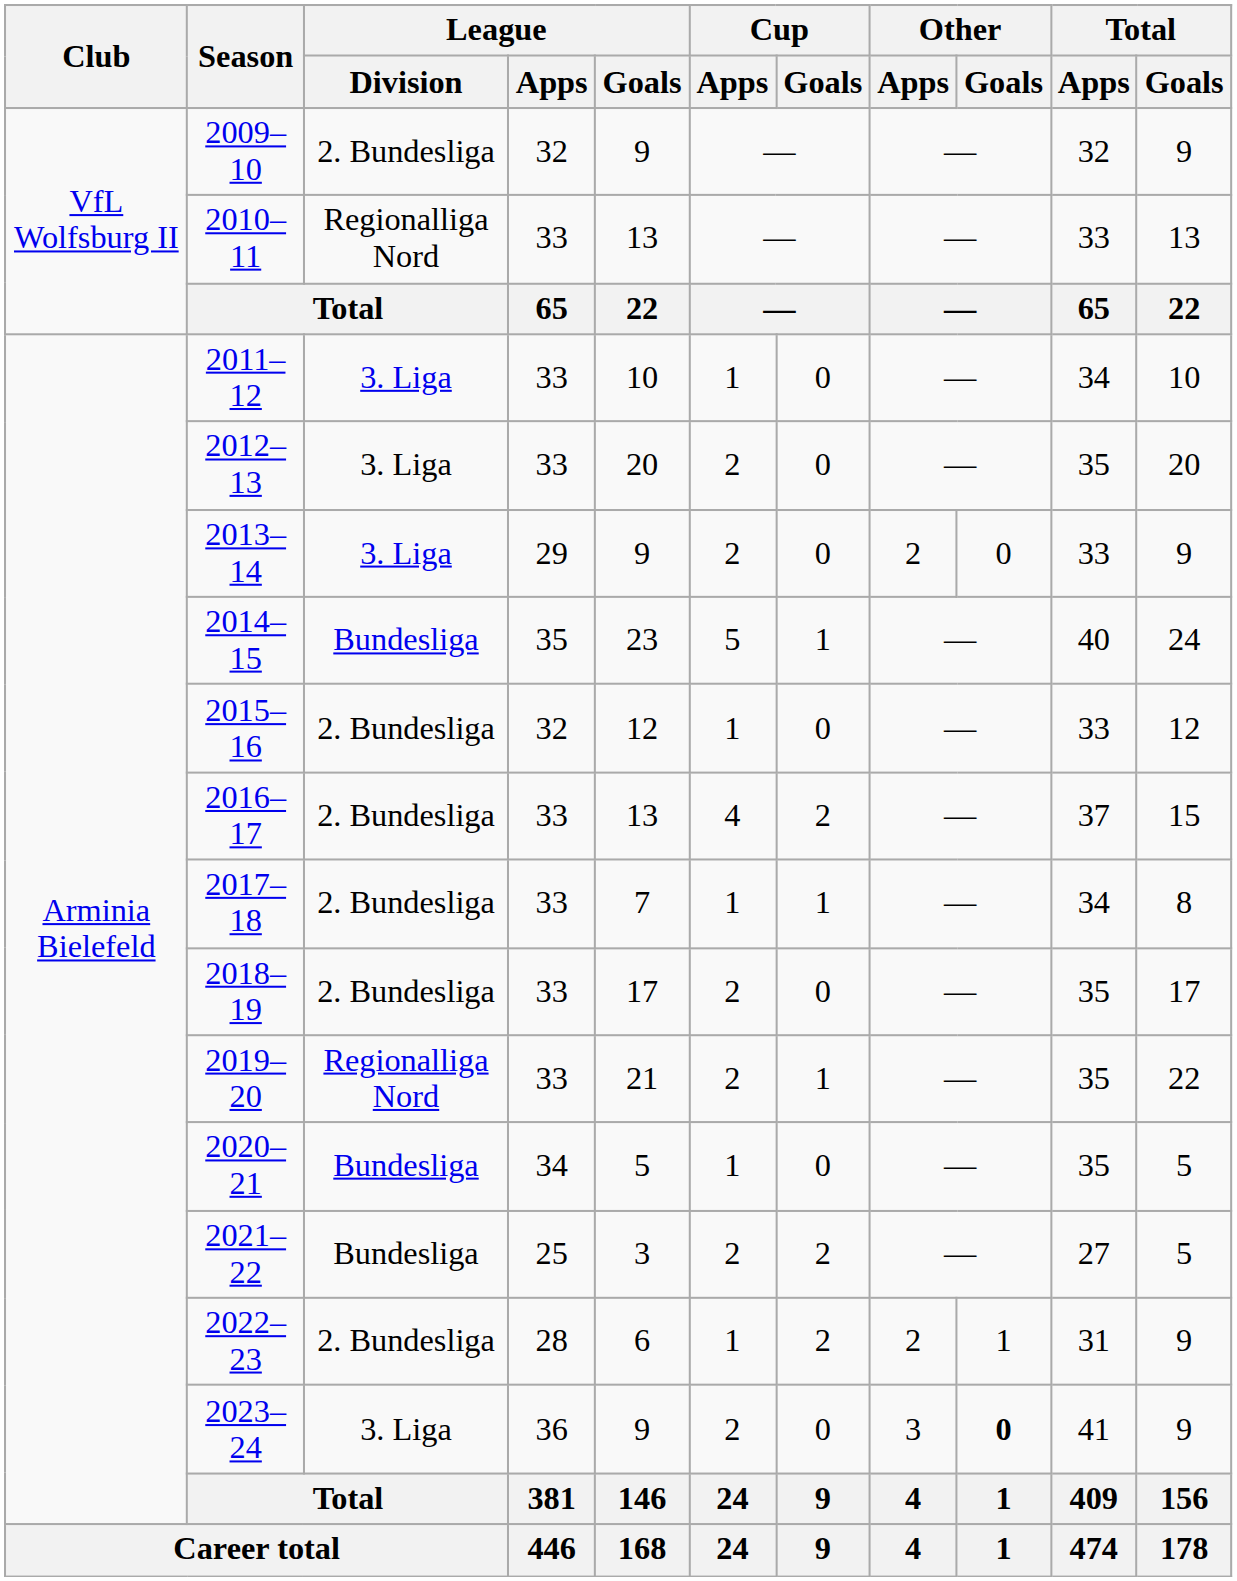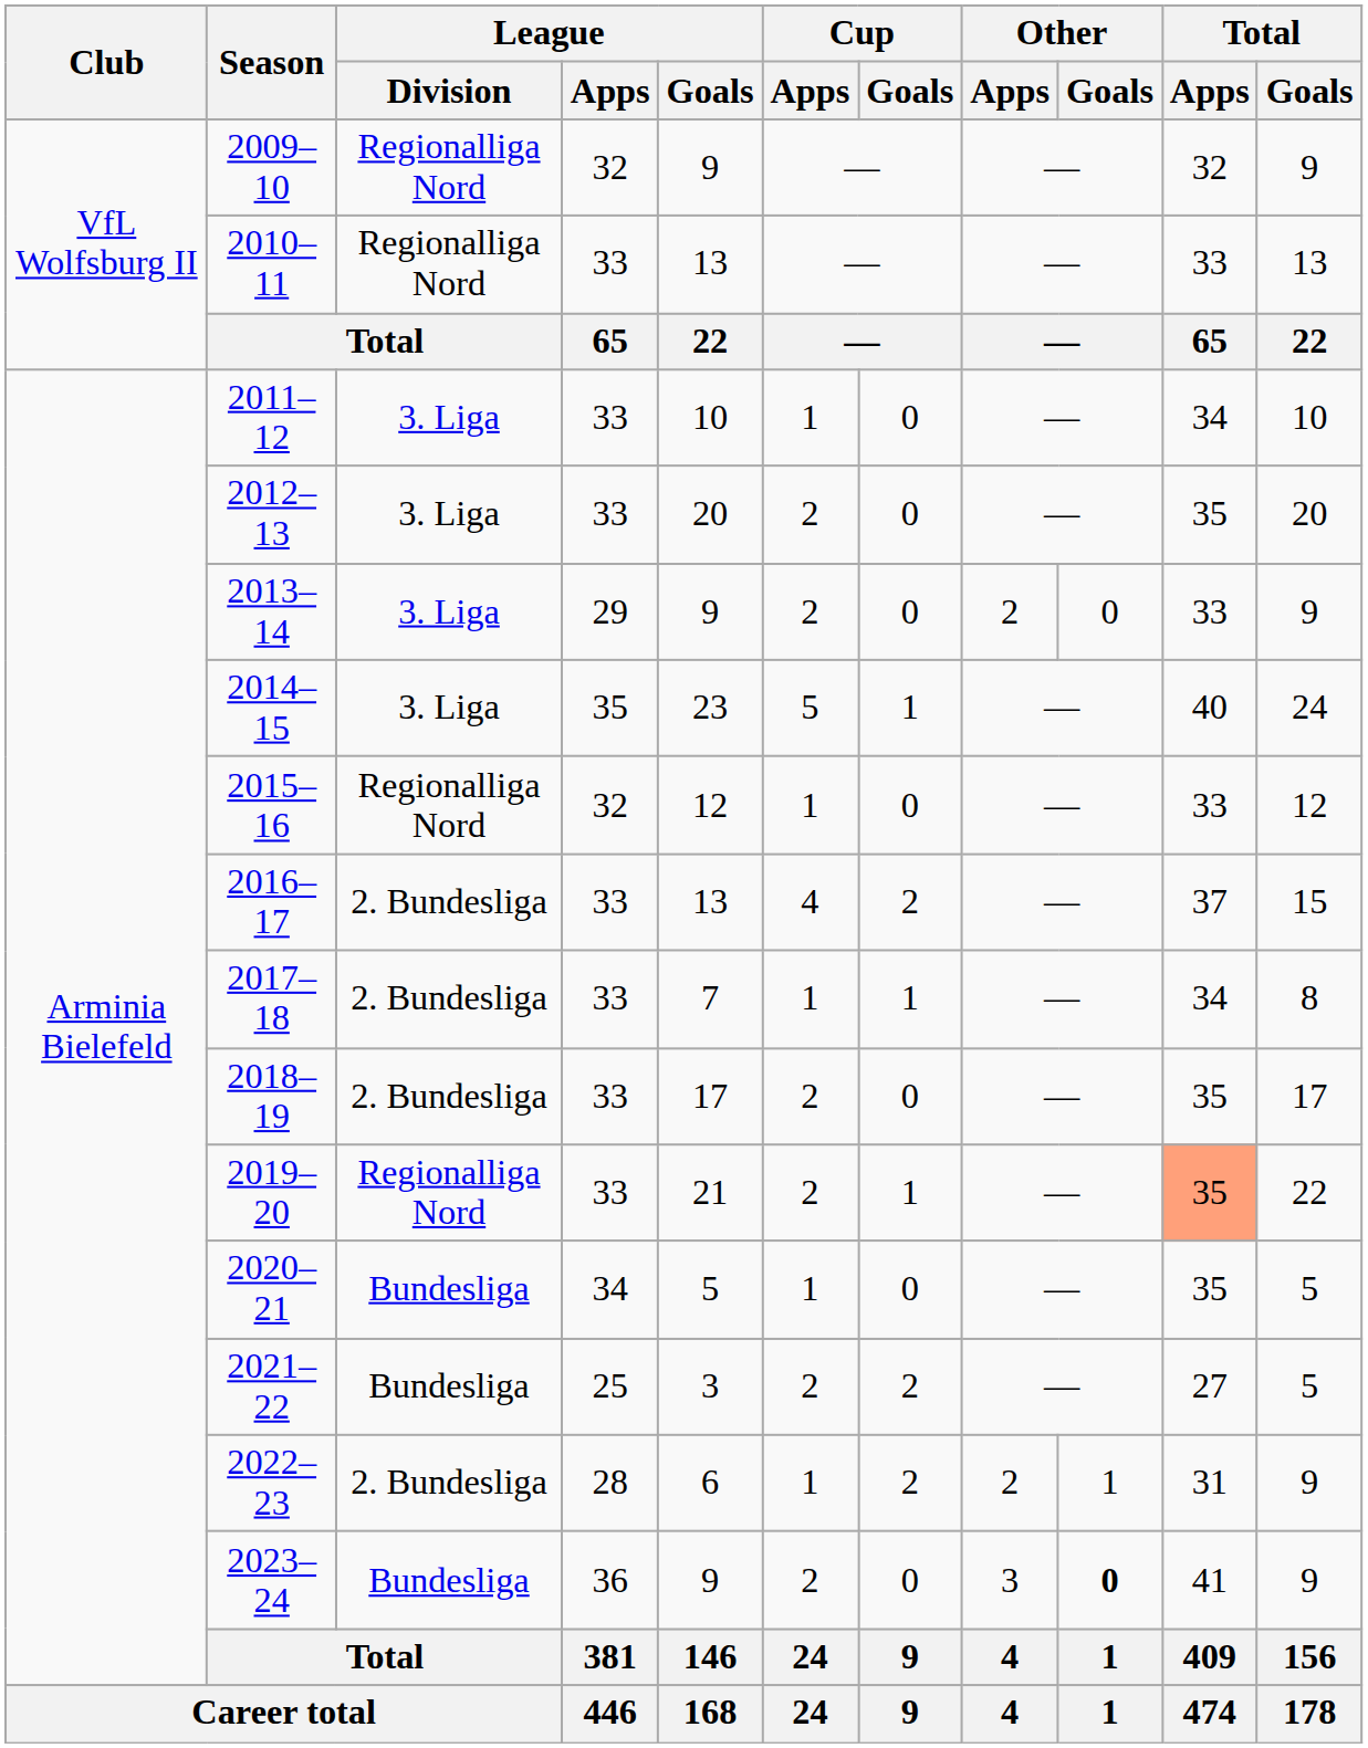 <table class="wikitable" style="text-align:center">
 <tr>
 <th rowspan="2">Club</th>
 <th rowspan="2">Season</th>
 <th colspan="3">League</th>
 <th colspan="2">Cup</th>
 <th colspan="2">Other</th>
 <th colspan="2">Total</th>
 </tr>
 <tr>
 <th>Division</th>
 <th>Apps</th>
 <th>Goals</th>
 <th>Apps</th>
 <th>Goals</th>
 <th>Apps</th>
 <th>Goals</th>
 <th>Apps</th>
 <th>Goals</th>
 </tr>
 <tr>
 <td rowspan="3"><a href='#'>VfL Wolfsburg II</a></td>
 <td><a href='#'>2009–10</a></td>
-<td>2. Bundesliga</td>
+<td><a href='#'>Regionalliga Nord</a></td>
 <td>32</td>
 <td>9</td>
 <td colspan="2">—</td>
 <td colspan="2">—</td>
 <td>32</td>
 <td>9</td>
 </tr>
 <tr>
 <td><a href='#'>2010–11</a></td>
 <td>Regionalliga Nord</td>
 <td>33</td>
 <td>13</td>
 <td colspan="2">—</td>
 <td colspan="2">—</td>
 <td>33</td>
 <td>13</td>
 </tr>
 <tr>
 <th colspan="2">Total</th>
 <th>65</th>
 <th>22</th>
 <th colspan="2">—</th>
 <th colspan="2">—</th>
 <th>65</th>
 <th>22</th>
 </tr>
 <tr>
 <td rowspan="14"><a href='#'>Arminia Bielefeld</a></td>
 <td><a href='#'>2011–12</a></td>
 <td><a href='#'>3. Liga</a></td>
 <td>33</td>
 <td>10</td>
 <td>1</td>
 <td>0</td>
 <td colspan="2">—</td>
 <td>34</td>
 <td>10</td>
 </tr>
 <tr>
 <td><a href='#'>2012–13</a></td>
 <td>3. Liga</td>
 <td>33</td>
 <td>20</td>
 <td>2</td>
 <td>0</td>
 <td colspan="2">—</td>
 <td>35</td>
 <td>20</td>
 </tr>
 <tr>
 <td><a href='#'>2013–14</a></td>
 <td><a href='#'>3. Liga</a></td>
 <td>29</td>
 <td>9</td>
 <td>2</td>
 <td>0</td>
 <td>2</td>
 <td>0</td>
 <td>33</td>
 <td>9</td>
 </tr>
 <tr>
 <td><a href='#'>2014–15</a></td>
-<td><a href='#'>Bundesliga</a></td>
+<td>3. Liga</td>
 <td>35</td>
 <td>23</td>
 <td>5</td>
 <td>1</td>
 <td colspan="2">—</td>
 <td>40</td>
 <td>24</td>
 </tr>
 <tr>
 <td><a href='#'>2015–16</a></td>
-<td>2. Bundesliga</td>
+<td>Regionalliga Nord</td>
 <td>32</td>
 <td>12</td>
 <td>1</td>
 <td>0</td>
 <td colspan="2">—</td>
 <td>33</td>
 <td>12</td>
 </tr>
 <tr>
 <td><a href='#'>2016–17</a></td>
 <td>2. Bundesliga</td>
 <td>33</td>
 <td>13</td>
 <td>4</td>
 <td>2</td>
 <td colspan="2">—</td>
 <td>37</td>
 <td>15</td>
 </tr>
 <tr>
 <td><a href='#'>2017–18</a></td>
 <td>2. Bundesliga</td>
 <td>33</td>
 <td>7</td>
 <td>1</td>
 <td>1</td>
 <td colspan="2">—</td>
 <td>34</td>
 <td>8</td>
 </tr>
 <tr>
 <td><a href='#'>2018–19</a></td>
 <td>2. Bundesliga</td>
 <td>33</td>
 <td>17</td>
 <td>2</td>
 <td>0</td>
 <td colspan="2">—</td>
 <td>35</td>
 <td>17</td>
 </tr>
 <tr>
 <td><a href='#'>2019–20</a></td>
 <td><a href='#'>Regionalliga Nord</a></td>
 <td>33</td>
 <td>21</td>
 <td>2</td>
 <td>1</td>
 <td colspan="2">—</td>
-<td>35</td>
+<td style="background: lightsalmon;">35</td>
 <td>22</td>
 </tr>
 <tr>
 <td><a href='#'>2020–21</a></td>
 <td><a href='#'>Bundesliga</a></td>
 <td>34</td>
 <td>5</td>
 <td>1</td>
 <td>0</td>
 <td colspan="2">—</td>
 <td>35</td>
 <td>5</td>
 </tr>
 <tr>
 <td><a href='#'>2021–22</a></td>
 <td>Bundesliga</td>
 <td>25</td>
 <td>3</td>
 <td>2</td>
 <td>2</td>
 <td colspan="2">—</td>
 <td>27</td>
 <td>5</td>
 </tr>
 <tr>
 <td><a href='#'>2022–23</a></td>
 <td>2. Bundesliga</td>
 <td>28</td>
 <td>6</td>
 <td>1</td>
 <td>2</td>
 <td>2</td>
 <td>1</td>
 <td>31</td>
 <td>9</td>
 </tr>
 <tr>
 <td><a href='#'>2023–24</a></td>
-<td>3. Liga</td>
+<td><a href='#'>Bundesliga</a></td>
 <td>36</td>
 <td>9</td>
 <td>2</td>
 <td>0</td>
 <td>3</td>
 <td><strong>0</strong></td>
 <td>41</td>
 <td>9</td>
 </tr>
 <tr>
 <th colspan="2">Total</th>
 <th>381</th>
 <th>146</th>
 <th>24</th>
 <th>9</th>
 <th>4</th>
 <th>1</th>
 <th>409</th>
 <th>156</th>
 </tr>
 <tr>
 <th colspan="3">Career total</th>
 <th>446</th>
 <th>168</th>
 <th>24</th>
 <th>9</th>
 <th>4</th>
 <th>1</th>
 <th>474</th>
 <th>178</th>
 </tr>
 </table>
